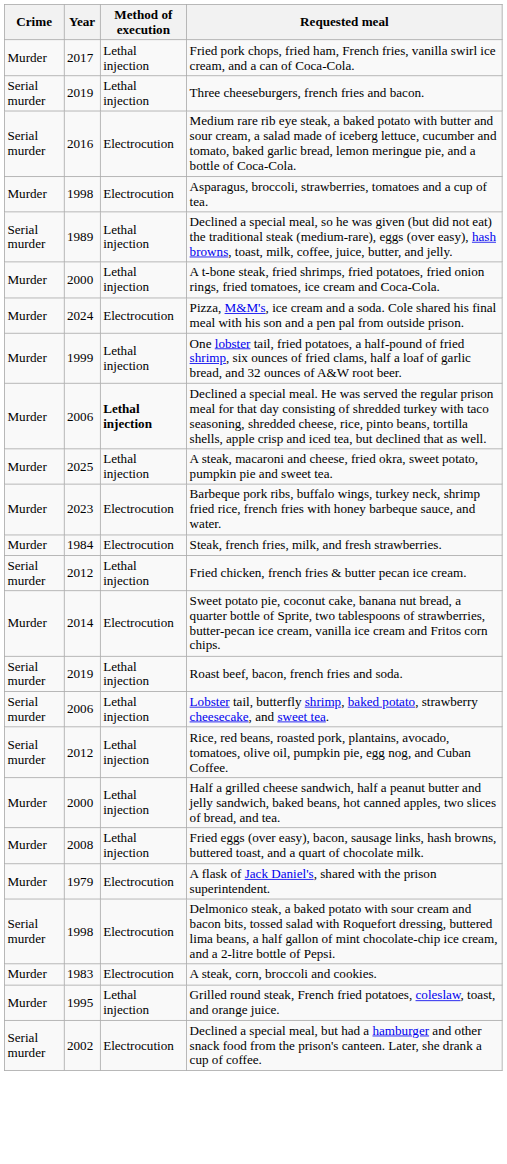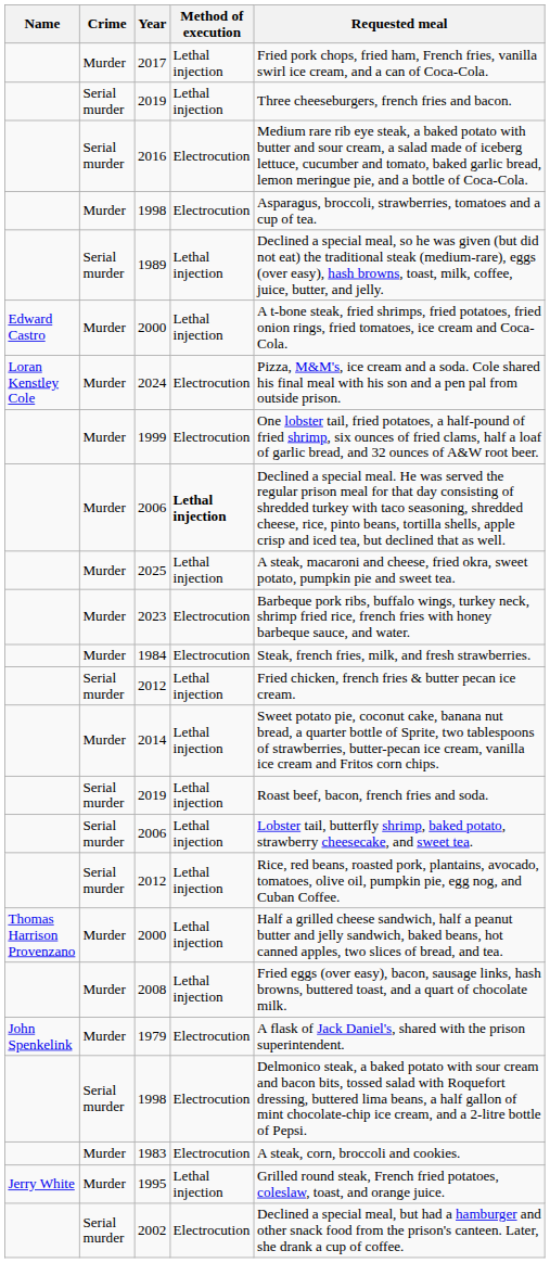 <table class="wikitable sortable" style="font-size:100%; ">
 <tr>
+<th width="13%">Name</th>
 <th width="10%">Crime</th>
 <th width="4%">Year</th>
 <th width="10%">Method of execution</th>
 <th width="53%">Requested meal</th>
 </tr>
 <tr>
+<td></td>
 <td>Murder</td>
 <td>2017</td>
 <td>Lethal injection</td>
 <td>Fried pork chops, fried ham, French fries, vanilla swirl ice cream, and a can of Coca-Cola.</td>
 </tr>
 <tr>
+<td></td>
 <td>Serial murder</td>
 <td>2019</td>
 <td>Lethal injection</td>
 <td>Three cheeseburgers, french fries and bacon.</td>
 </tr>
 <tr>
+<td></td>
 <td>Serial murder</td>
 <td>2016</td>
 <td>Electrocution</td>
 <td>Medium rare rib eye steak, a baked potato with butter and sour cream, a salad made of iceberg lettuce, cucumber and tomato, baked garlic bread, lemon meringue pie, and a bottle of Coca-Cola.</td>
 </tr>
 <tr>
+<td></td>
 <td>Murder</td>
 <td>1998</td>
 <td>Electrocution</td>
 <td>Asparagus, broccoli, strawberries, tomatoes and a cup of tea.</td>
 </tr>
 <tr>
+<td></td>
 <td>Serial murder</td>
 <td>1989</td>
 <td>Lethal injection</td>
 <td>Declined a special meal, so he was given (but did not eat) the traditional steak (medium-rare), eggs (over easy), <a href='#'>hash browns</a>, toast, milk, coffee, juice, butter, and jelly.</td>
 </tr>
 <tr>
+<td><a href='#'>Edward Castro</a></td>
 <td>Murder</td>
 <td>2000</td>
 <td>Lethal injection</td>
 <td>A t-bone steak, fried shrimps, fried potatoes, fried onion rings, fried tomatoes, ice cream and Coca-Cola.</td>
 </tr>
 <tr>
+<td><a href='#'>Loran Kenstley Cole</a></td>
 <td>Murder</td>
 <td>2024</td>
 <td>Electrocution</td>
 <td>Pizza, <a href='#'>M&M's</a>, ice cream and a soda. Cole shared his final meal with his son and a pen pal from outside prison.</td>
 </tr>
 <tr>
+<td></td>
 <td>Murder</td>
 <td>1999</td>
-<td>Lethal injection</td>
+<td>Electrocution</td>
 <td>One <a href='#'>lobster</a> tail, fried potatoes, a half-pound of fried <a href='#'>shrimp</a>, six ounces of fried clams, half a loaf of garlic bread, and 32 ounces of A&W root beer.</td>
 </tr>
 <tr>
+<td></td>
 <td>Murder</td>
 <td>2006</td>
 <td><strong>Lethal injection</strong></td>
 <td>Declined a special meal. He was served the regular prison meal for that day consisting of shredded turkey with taco seasoning, shredded cheese, rice, pinto beans, tortilla shells, apple crisp and iced tea, but declined that as well.</td>
 </tr>
 <tr>
+<td></td>
 <td>Murder</td>
 <td>2025</td>
 <td>Lethal injection</td>
 <td>A steak, macaroni and cheese, fried okra, sweet potato, pumpkin pie and sweet tea.</td>
 </tr>
 <tr>
+<td></td>
 <td>Murder</td>
 <td>2023</td>
 <td>Electrocution</td>
 <td>Barbeque pork ribs, buffalo wings, turkey neck, shrimp fried rice, french fries with honey barbeque sauce, and water.</td>
 </tr>
 <tr>
+<td></td>
 <td>Murder</td>
 <td>1984</td>
 <td>Electrocution</td>
 <td>Steak, french fries, milk, and fresh strawberries.</td>
 </tr>
 <tr>
+<td></td>
 <td>Serial murder</td>
 <td>2012</td>
 <td>Lethal injection</td>
 <td>Fried chicken, french fries & butter pecan ice cream.</td>
 </tr>
 <tr>
+<td></td>
 <td>Murder</td>
 <td>2014</td>
-<td>Electrocution</td>
+<td>Lethal injection</td>
 <td>Sweet potato pie, coconut cake, banana nut bread, a quarter bottle of Sprite, two tablespoons of strawberries, butter-pecan ice cream, vanilla ice cream and Fritos corn chips.</td>
 </tr>
 <tr>
+<td></td>
 <td>Serial murder</td>
 <td>2019</td>
 <td>Lethal injection</td>
 <td>Roast beef, bacon, french fries and soda.</td>
 </tr>
 <tr>
+<td></td>
 <td>Serial murder</td>
 <td>2006</td>
 <td>Lethal injection</td>
 <td><a href='#'>Lobster</a> tail, butterfly <a href='#'>shrimp</a>, <a href='#'>baked potato</a>, strawberry <a href='#'>cheesecake</a>, and <a href='#'>sweet tea</a>.</td>
 </tr>
 <tr>
+<td></td>
 <td>Serial murder</td>
 <td>2012</td>
 <td>Lethal injection</td>
 <td>Rice, red beans, roasted pork, plantains, avocado, tomatoes, olive oil, pumpkin pie, egg nog, and Cuban Coffee.</td>
 </tr>
 <tr>
+<td><a href='#'>Thomas Harrison Provenzano</a></td>
 <td>Murder</td>
 <td>2000</td>
 <td>Lethal injection</td>
 <td>Half a grilled cheese sandwich, half a peanut butter and jelly sandwich, baked beans, hot canned apples, two slices of bread, and tea.</td>
 </tr>
 <tr>
+<td></td>
 <td>Murder</td>
 <td>2008</td>
 <td>Lethal injection</td>
 <td>Fried eggs (over easy), bacon, sausage links, hash browns, buttered toast, and a quart of chocolate milk.</td>
 </tr>
 <tr>
+<td><a href='#'>John Spenkelink</a></td>
 <td>Murder</td>
 <td>1979</td>
 <td>Electrocution</td>
 <td>A flask of <a href='#'>Jack Daniel's</a>, shared with the prison superintendent.</td>
 </tr>
 <tr>
+<td></td>
 <td>Serial murder</td>
 <td>1998</td>
 <td>Electrocution</td>
 <td>Delmonico steak, a baked potato with sour cream and bacon bits, tossed salad with Roquefort dressing, buttered lima beans, a half gallon of mint chocolate-chip ice cream, and a 2-litre bottle of Pepsi.</td>
 </tr>
 <tr>
+<td></td>
 <td>Murder</td>
 <td>1983</td>
 <td>Electrocution</td>
 <td>A steak, corn, broccoli and cookies.</td>
 </tr>
 <tr>
+<td><a href='#'>Jerry White</a></td>
 <td>Murder</td>
 <td>1995</td>
 <td>Lethal injection</td>
 <td>Grilled round steak, French fried potatoes, <a href='#'>coleslaw</a>, toast, and orange juice.</td>
 </tr>
 <tr>
+<td></td>
 <td>Serial murder</td>
 <td>2002</td>
 <td>Electrocution</td>
 <td>Declined a special meal, but had a <a href='#'>hamburger</a> and other snack food from the prison's canteen. Later, she drank a cup of coffee.</td>
 </tr>
 </table>
